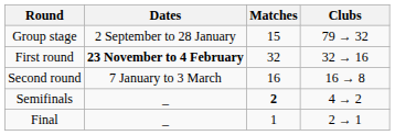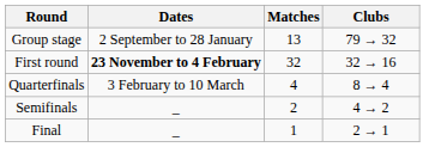 <table class="wikitable">
 <tr>
 <th>Round</th>
 <th>Dates</th>
 <th>Matches</th>
 <th width=100>Clubs</th>
 </tr>
 <tr align=center>
 <td>Group stage</td>
 <td>2 September to 28 January</td>
-<td>15</td>
+<td>13</td>
 <td>79 → 32</td>
 </tr>
 <tr align=center>
 <td>First round</td>
 <td><strong>23 November to 4 February</strong></td>
 <td>32</td>
 <td>32 → 16</td>
 </tr>
 <tr align=center>
-<td>Second round</td>
-<td>7 January to 3 March</td>
-<td>16</td>
-<td>16 → 8</td>
+<td>Quarterfinals</td>
+<td>3 February to 10 March</td>
+<td>4</td>
+<td>8 → 4</td>
 </tr>
 <tr align=center>
 <td>Semifinals</td>
 <td>_</td>
-<td><strong>2</strong></td>
+<td>2</td>
 <td>4 → 2</td>
 </tr>
 <tr align=center>
 <td>Final</td>
 <td>_</td>
 <td>1</td>
 <td>2 → 1</td>
 </tr>
 </table>
